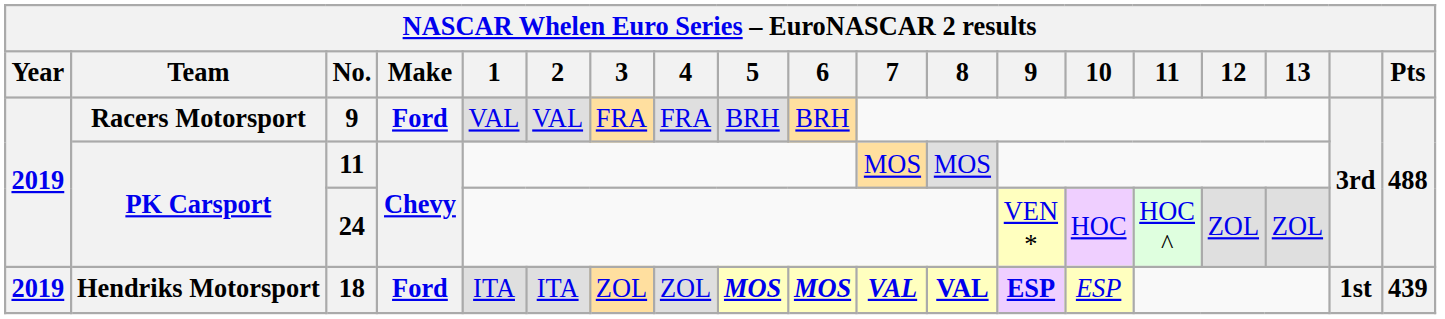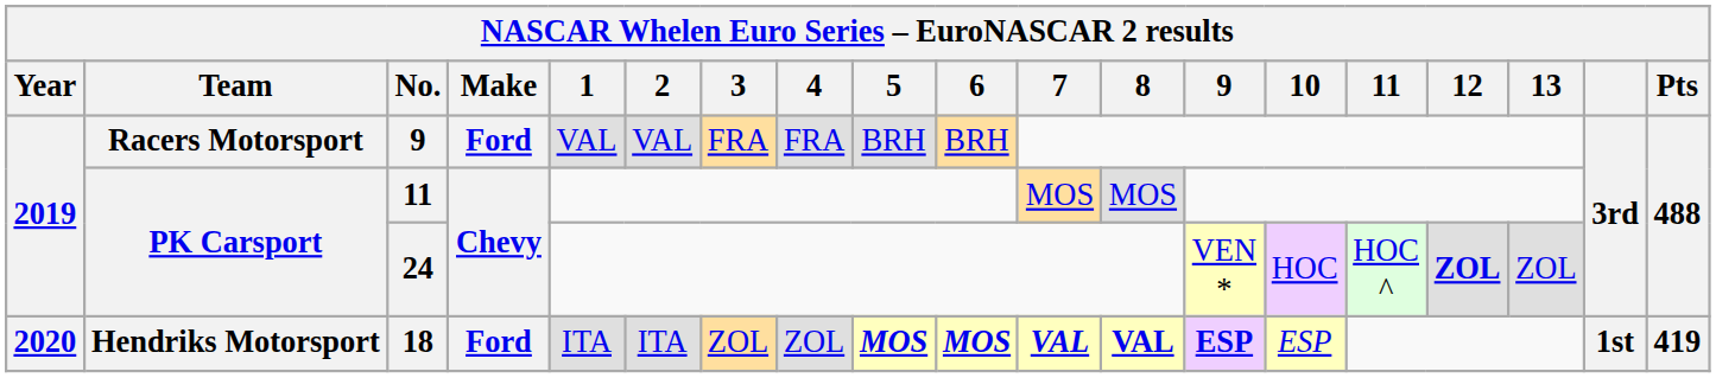 <table class="wikitable" style="text-align:center; font-size:75%">
 <tr>
 <th colspan="20"><a href='#'>NASCAR Whelen Euro Series</a> – EuroNASCAR 2 results</th>
 </tr>
 <tr>
 <th>Year</th>
 <th>Team</th>
 <th>No.</th>
 <th>Make</th>
 <th>1</th>
 <th>2</th>
 <th>3</th>
 <th>4</th>
 <th>5</th>
 <th>6</th>
 <th>7</th>
 <th>8</th>
 <th>9</th>
 <th>10</th>
 <th>11</th>
 <th>12</th>
 <th>13</th>
 <th></th>
 <th>Pts</th>
 </tr>
 <tr>
 <th rowspan=3><a href='#'>2019</a></th>
 <th>Racers Motorsport</th>
 <th>9</th>
 <th><a href='#'>Ford</a></th>
 <td style="background-color:#DFDFDF"><a href='#'>VAL</a><br></td>
 <td style="background-color:#DFDFDF"><a href='#'>VAL</a><br></td>
 <td style="background-color:#FFDF9F"><a href='#'>FRA</a><br></td>
 <td style="background-color:#DFDFDF"><a href='#'>FRA</a><br></td>
 <td style="background-color:#DFDFDF"><a href='#'>BRH</a><br></td>
 <td style="background-color:#FFDF9F"><a href='#'>BRH</a><br></td>
 <td colspan=7></td>
 <th rowspan=3>3rd</th>
 <th rowspan=3>488</th>
 </tr>
 <tr>
 <th rowspan=2><a href='#'>PK Carsport</a></th>
 <th>11</th>
 <th rowspan=2><a href='#'>Chevy</a></th>
 <td colspan=6></td>
 <td style="background-color:#FFDF9F"><a href='#'>MOS</a><br></td>
 <td style="background-color:#DFDFDF"><a href='#'>MOS</a><br></td>
 <td colspan=5></td>
 </tr>
 <tr>
 <th>24</th>
 <td colspan=8></td>
 <td style="background-color:#FFFFBF"><a href='#'>VEN</a><br>*</td>
 <td style="background-color:#EFCFFF;"><a href='#'>HOC</a><br></td>
 <td style="background-color:#DFFFDF;"><a href='#'>HOC</a><br>^</td>
-<td style="background-color:#DFDFDF"><a href='#'>ZOL</a><br></td>
+<td style="background-color:#DFDFDF"><strong><a href='#'>ZOL</a><br></strong></td>
 <td style="background-color:#DFDFDF"><a href='#'>ZOL</a><br></td>
 </tr>
 <tr>
-<th><a href='#'>2019</a></th>
+<th><a href='#'>2020</a></th>
 <th nowrap>Hendriks Motorsport</th>
 <th>18</th>
 <th><a href='#'>Ford</a></th>
 <td style="background-color:#DFDFDF"><a href='#'>ITA</a><br></td>
 <td style="background-color:#DFDFDF"><a href='#'>ITA</a><br></td>
 <td style="background-color:#FFDF9F"><a href='#'>ZOL</a><br></td>
 <td style="background-color:#DFDFDF"><a href='#'>ZOL</a><br></td>
 <td style="background-color:#FFFFBF"><strong><em><a href='#'>MOS</a></em></strong><br></td>
 <td style="background-color:#FFFFBF"><strong><em><a href='#'>MOS</a></em></strong><br></td>
 <td style="background-color:#FFFFBF"><strong><em><a href='#'>VAL</a></em></strong><br></td>
 <td style="background-color:#FFFFBF"><strong><a href='#'>VAL</a></strong><br></td>
 <td style="background-color:#EFCFFF"><strong><a href='#'>ESP</a><br></strong></td>
 <td style="background-color:#FFFFBF"><em><a href='#'>ESP</a></em><br></td>
 <td colspan=3></td>
 <th>1st</th>
-<th>439</th>
+<th>419</th>
 </tr>
 </table>
